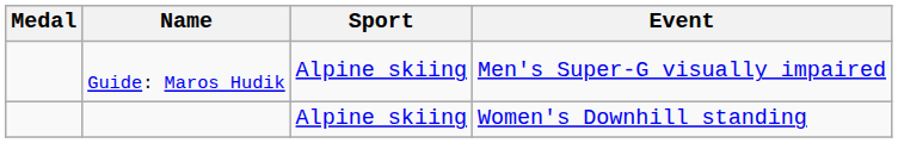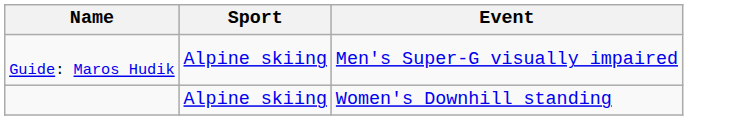 <table class="wikitable sortable" style="font-size:95%">
 <tr>
-<th>Medal</th>
 <th>Name</th>
 <th>Sport</th>
 <th>Event</th>
 </tr>
 <tr>
-<td></td>
 <td><br><small><a href='#'>Guide</a>: <a href='#'>Maros Hudik</a></small></td>
 <td><a href='#'>Alpine skiing</a></td>
 <td><a href='#'>Men's Super-G visually impaired</a></td>
 </tr>
 <tr>
 <td></td>
-<td></td>
 <td><a href='#'>Alpine skiing</a></td>
 <td><a href='#'>Women's Downhill standing</a></td>
 </tr>
 </table>
